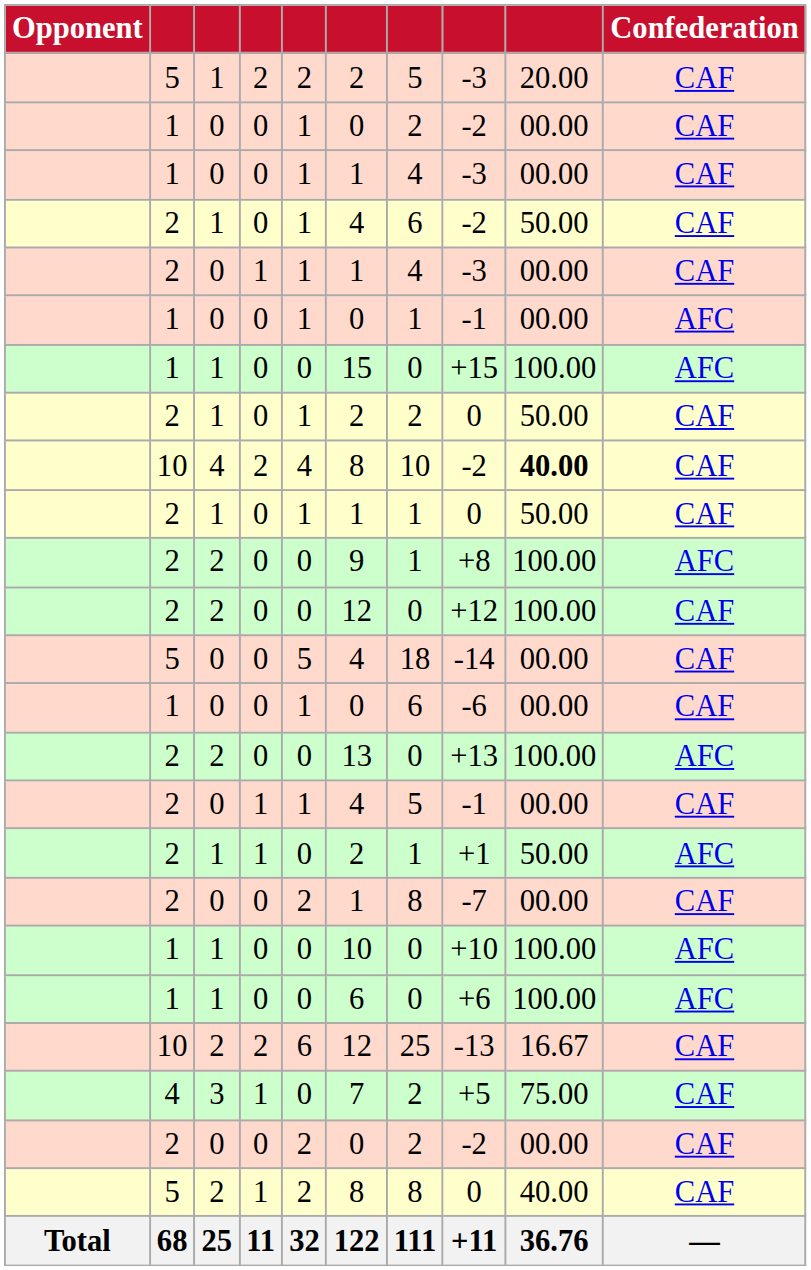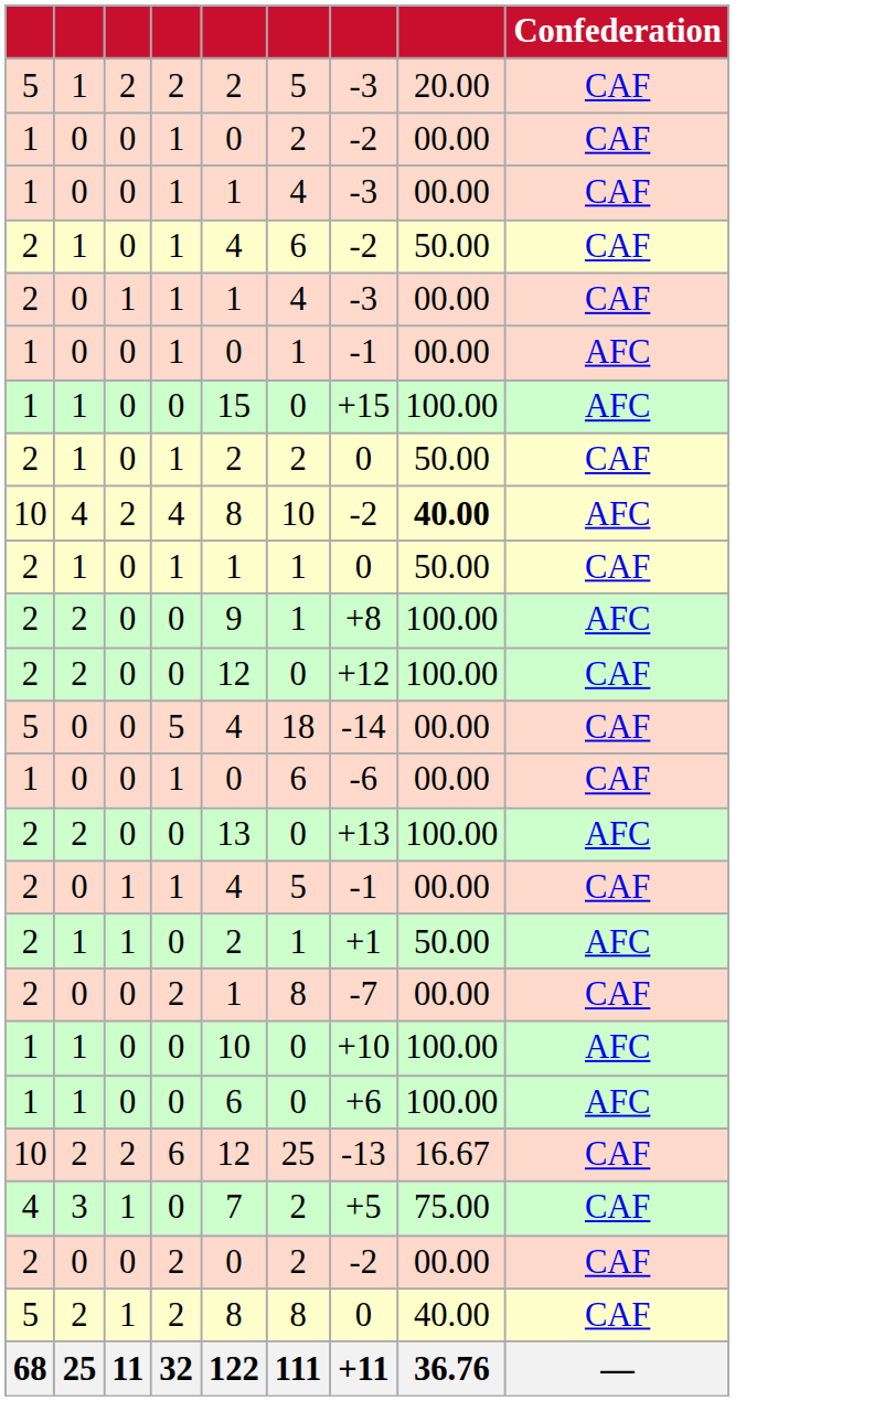 <table class="wikitable sortable" style="text-align:center;">
 <tr style="color:white">
-<th style="background-color:#C8102E;color:white">Opponent</th>
 <th style="background-color:#C8102E;"></th>
 <th style="background-color:#C8102E;"></th>
 <th style="background-color:#C8102E;"></th>
 <th style="background-color:#C8102E;"></th>
 <th style="background-color:#C8102E;"></th>
 <th style="background-color:#C8102E;"></th>
 <th style="background-color:#C8102E;"></th>
 <th style="background-color:#C8102E;"></th>
 <th style="background-color:#C8102E;color:white">Confederation</th>
 </tr>
 <tr bgcolor=FFDACC>
-<td style="text-align:left;"></td>
 <td>5</td>
 <td>1</td>
 <td>2</td>
 <td>2</td>
 <td>2</td>
 <td>5</td>
 <td>-3</td>
 <td>20.00</td>
 <td><a href='#'>CAF</a></td>
 </tr>
 <tr bgcolor=FFDACC>
-<td style="text-align:left;"></td>
 <td>1</td>
 <td>0</td>
 <td>0</td>
 <td>1</td>
 <td>0</td>
 <td>2</td>
 <td>-2</td>
 <td>00.00</td>
 <td><a href='#'>CAF</a></td>
 </tr>
 <tr bgcolor=FFDACC>
-<td style="text-align:left;"></td>
 <td>1</td>
 <td>0</td>
 <td>0</td>
 <td>1</td>
 <td>1</td>
 <td>4</td>
 <td>-3</td>
 <td>00.00</td>
 <td><a href='#'>CAF</a></td>
 </tr>
 <tr bgcolor=FFFFCC>
-<td style="text-align:left;"></td>
 <td>2</td>
 <td>1</td>
 <td>0</td>
 <td>1</td>
 <td>4</td>
 <td>6</td>
 <td>-2</td>
 <td>50.00</td>
 <td><a href='#'>CAF</a></td>
 </tr>
 <tr bgcolor=FFDACC>
-<td style="text-align:left;"></td>
 <td>2</td>
 <td>0</td>
 <td>1</td>
 <td>1</td>
 <td>1</td>
 <td>4</td>
 <td>-3</td>
 <td>00.00</td>
 <td><a href='#'>CAF</a></td>
 </tr>
 <tr bgcolor=FFDACC>
-<td style="text-align:left;"></td>
 <td>1</td>
 <td>0</td>
 <td>0</td>
 <td>1</td>
 <td>0</td>
 <td>1</td>
 <td>-1</td>
 <td>00.00</td>
 <td><a href='#'>AFC</a></td>
 </tr>
 <tr bgcolor=CCFFCC>
-<td style="text-align:left;"></td>
 <td>1</td>
 <td>1</td>
 <td>0</td>
 <td>0</td>
 <td>15</td>
 <td>0</td>
 <td>+15</td>
 <td>100.00</td>
 <td><a href='#'>AFC</a></td>
 </tr>
 <tr bgcolor=FFFFCC>
-<td style="text-align:left;"></td>
 <td>2</td>
 <td>1</td>
 <td>0</td>
 <td>1</td>
 <td>2</td>
 <td>2</td>
 <td>0</td>
 <td>50.00</td>
 <td><a href='#'>CAF</a></td>
 </tr>
 <tr bgcolor=FFFFCC>
-<td style="text-align:left;"></td>
 <td>10</td>
 <td>4</td>
 <td>2</td>
 <td>4</td>
 <td>8</td>
 <td>10</td>
 <td>-2</td>
 <td><strong>40.00</strong></td>
-<td><a href='#'>CAF</a></td>
+<td><a href='#'>AFC</a></td>
 </tr>
 <tr bgcolor=FFFFCC>
-<td style="text-align:left;"></td>
 <td>2</td>
 <td>1</td>
 <td>0</td>
 <td>1</td>
 <td>1</td>
 <td>1</td>
 <td>0</td>
 <td>50.00</td>
 <td><a href='#'>CAF</a></td>
 </tr>
 <tr bgcolor=CCFFCC>
-<td style="text-align:left;"></td>
 <td>2</td>
 <td>2</td>
 <td>0</td>
 <td>0</td>
 <td>9</td>
 <td>1</td>
 <td>+8</td>
 <td>100.00</td>
 <td><a href='#'>AFC</a></td>
 </tr>
 <tr bgcolor=CCFFCC>
-<td style="text-align:left;"></td>
 <td>2</td>
 <td>2</td>
 <td>0</td>
 <td>0</td>
 <td>12</td>
 <td>0</td>
 <td>+12</td>
 <td>100.00</td>
 <td><a href='#'>CAF</a></td>
 </tr>
 <tr bgcolor=FFDACC>
-<td style="text-align:left;"></td>
 <td>5</td>
 <td>0</td>
 <td>0</td>
 <td>5</td>
 <td>4</td>
 <td>18</td>
 <td>-14</td>
 <td>00.00</td>
 <td><a href='#'>CAF</a></td>
 </tr>
 <tr bgcolor=FFDACC>
-<td style="text-align:left;"></td>
 <td>1</td>
 <td>0</td>
 <td>0</td>
 <td>1</td>
 <td>0</td>
 <td>6</td>
 <td>-6</td>
 <td>00.00</td>
 <td><a href='#'>CAF</a></td>
 </tr>
 <tr bgcolor=CCFFCC>
-<td style="text-align:left;"></td>
 <td>2</td>
 <td>2</td>
 <td>0</td>
 <td>0</td>
 <td>13</td>
 <td>0</td>
 <td>+13</td>
 <td>100.00</td>
 <td><a href='#'>AFC</a></td>
 </tr>
 <tr bgcolor=FFDACC>
-<td style="text-align:left;"></td>
 <td>2</td>
 <td>0</td>
 <td>1</td>
 <td>1</td>
 <td>4</td>
 <td>5</td>
 <td>-1</td>
 <td>00.00</td>
 <td><a href='#'>CAF</a></td>
 </tr>
 <tr bgcolor=CCFFCC>
-<td style="text-align:left;"></td>
 <td>2</td>
 <td>1</td>
 <td>1</td>
 <td>0</td>
 <td>2</td>
 <td>1</td>
 <td>+1</td>
 <td>50.00</td>
 <td><a href='#'>AFC</a></td>
 </tr>
 <tr bgcolor=FFDACC>
-<td style="text-align:left;"></td>
 <td>2</td>
 <td>0</td>
 <td>0</td>
 <td>2</td>
 <td>1</td>
 <td>8</td>
 <td>-7</td>
 <td>00.00</td>
 <td><a href='#'>CAF</a></td>
 </tr>
 <tr bgcolor=CCFFCC>
-<td style="text-align:left;"></td>
 <td>1</td>
 <td>1</td>
 <td>0</td>
 <td>0</td>
 <td>10</td>
 <td>0</td>
 <td>+10</td>
 <td>100.00</td>
 <td><a href='#'>AFC</a></td>
 </tr>
 <tr bgcolor=CCFFCC>
-<td style="text-align:left;"></td>
 <td>1</td>
 <td>1</td>
 <td>0</td>
 <td>0</td>
 <td>6</td>
 <td>0</td>
 <td>+6</td>
 <td>100.00</td>
 <td><a href='#'>AFC</a></td>
 </tr>
 <tr bgcolor=FFDACC>
-<td style="text-align:left;"></td>
 <td>10</td>
 <td>2</td>
 <td>2</td>
 <td>6</td>
 <td>12</td>
 <td>25</td>
 <td>-13</td>
 <td>16.67</td>
 <td><a href='#'>CAF</a></td>
 </tr>
 <tr bgcolor=CCFFCC>
-<td style="text-align:left;"></td>
 <td>4</td>
 <td>3</td>
 <td>1</td>
 <td>0</td>
 <td>7</td>
 <td>2</td>
 <td>+5</td>
 <td>75.00</td>
 <td><a href='#'>CAF</a></td>
 </tr>
 <tr bgcolor=FFDACC>
-<td style="text-align:left;"></td>
 <td>2</td>
 <td>0</td>
 <td>0</td>
 <td>2</td>
 <td>0</td>
 <td>2</td>
 <td>-2</td>
 <td>00.00</td>
 <td><a href='#'>CAF</a></td>
 </tr>
 <tr bgcolor=FFFFCC>
-<td style="text-align:left;"></td>
 <td>5</td>
 <td>2</td>
 <td>1</td>
 <td>2</td>
 <td>8</td>
 <td>8</td>
 <td>0</td>
 <td>40.00</td>
 <td><a href='#'>CAF</a></td>
 </tr>
 <tr>
-<th>Total</th>
 <th>68</th>
 <th>25</th>
 <th>11</th>
 <th>32</th>
 <th>122</th>
 <th>111</th>
 <th>+11</th>
 <th>36.76</th>
 <th>—</th>
 </tr>
 </table>
